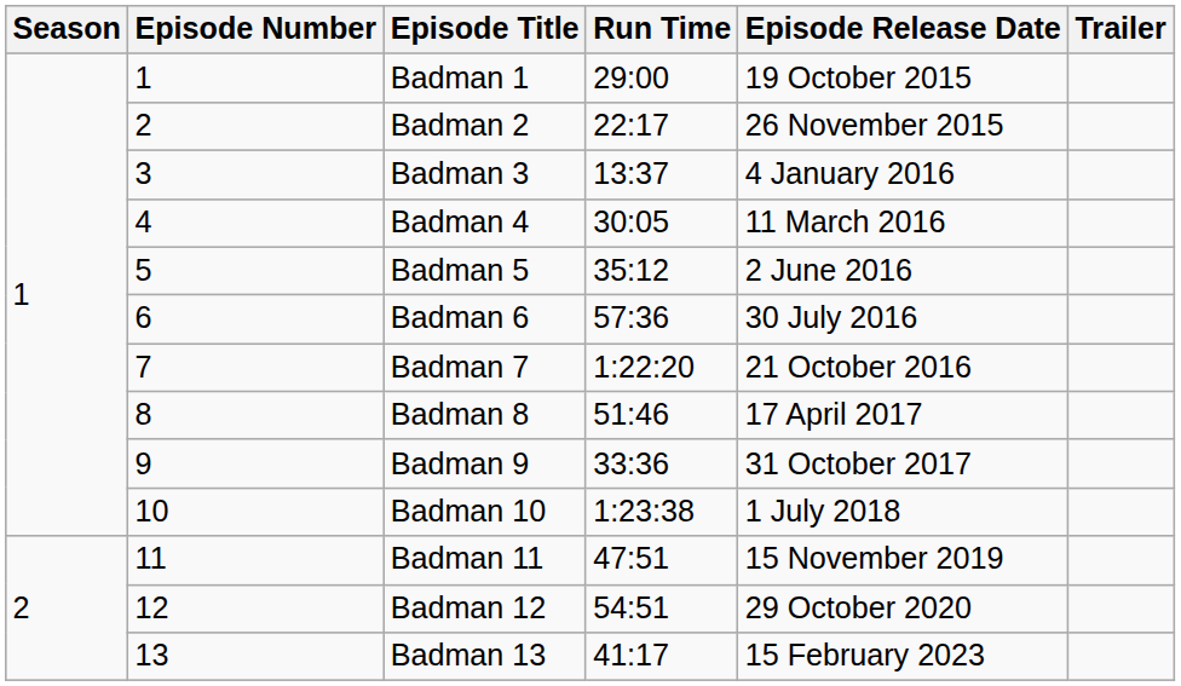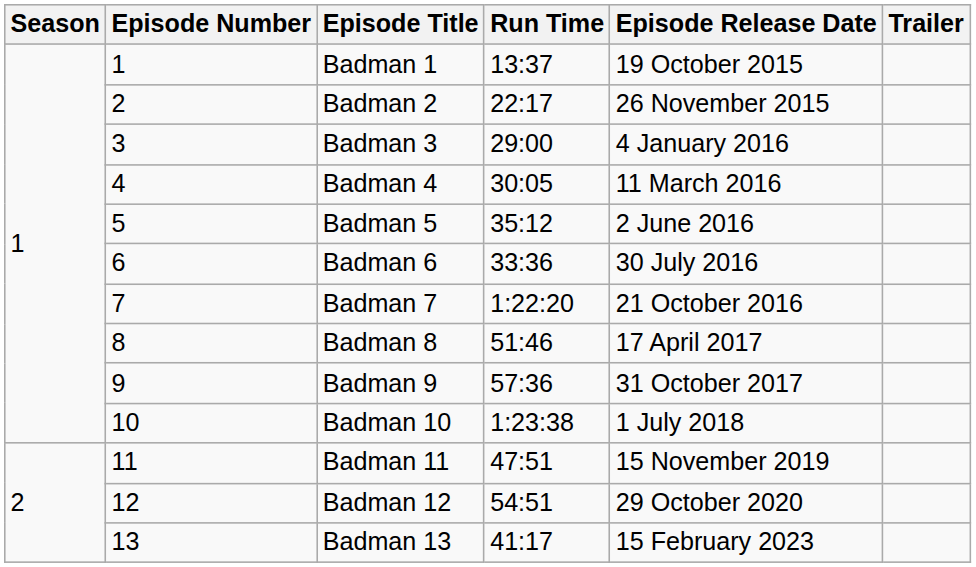 <table class="wikitable">
 <tr>
 <th>Season</th>
 <th>Episode Number</th>
 <th>Episode Title</th>
 <th>Run Time</th>
 <th>Episode Release Date</th>
 <th>Trailer</th>
 </tr>
 <tr>
 <td rowspan="10">1</td>
 <td>1</td>
 <td>Badman 1</td>
-<td>29:00</td>
+<td>13:37</td>
 <td>19 October 2015</td>
 <td></td>
 </tr>
 <tr>
 <td>2</td>
 <td>Badman 2</td>
 <td>22:17</td>
 <td>26 November 2015</td>
 <td></td>
 </tr>
 <tr>
 <td>3</td>
 <td>Badman 3</td>
-<td>13:37</td>
+<td>29:00</td>
 <td>4 January 2016</td>
 <td></td>
 </tr>
 <tr>
 <td>4</td>
 <td>Badman 4</td>
 <td>30:05</td>
 <td>11 March 2016</td>
 <td></td>
 </tr>
 <tr>
 <td>5</td>
 <td>Badman 5</td>
 <td>35:12</td>
 <td>2 June 2016</td>
 <td></td>
 </tr>
 <tr>
 <td>6</td>
 <td>Badman 6</td>
-<td>57:36</td>
+<td>33:36</td>
 <td>30 July 2016</td>
 <td></td>
 </tr>
 <tr>
 <td>7</td>
 <td>Badman 7</td>
 <td>1:22:20</td>
 <td>21 October 2016</td>
 <td></td>
 </tr>
 <tr>
 <td>8</td>
 <td>Badman 8</td>
 <td>51:46</td>
 <td>17 April 2017</td>
 <td></td>
 </tr>
 <tr>
 <td>9</td>
 <td>Badman 9</td>
-<td>33:36</td>
+<td>57:36</td>
 <td>31 October 2017</td>
 <td></td>
 </tr>
 <tr>
 <td>10</td>
 <td>Badman 10</td>
 <td>1:23:38</td>
 <td>1 July 2018</td>
 <td></td>
 </tr>
 <tr>
 <td rowspan="3">2</td>
 <td>11</td>
 <td>Badman 11</td>
 <td>47:51</td>
 <td>15 November 2019</td>
 <td></td>
 </tr>
 <tr>
 <td>12</td>
 <td>Badman 12</td>
 <td>54:51</td>
 <td>29 October 2020</td>
 <td></td>
 </tr>
 <tr>
 <td>13</td>
 <td>Badman 13</td>
 <td>41:17</td>
 <td>15 February 2023</td>
 <td></td>
 </tr>
 </table>
